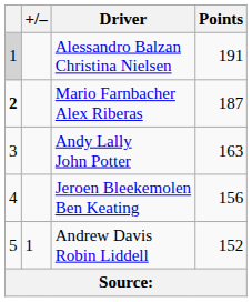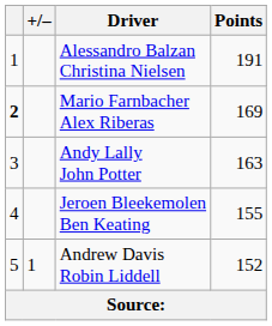 <table class="wikitable" style="font-size: 95%;">
 <tr>
 <th scope="col"></th>
 <th scope="col">+/–</th>
 <th scope="col">Driver</th>
 <th scope="col">Points</th>
 </tr>
 <tr>
-<td align=center style="background: lightgrey;">1</td>
+<td align=center>1</td>
 <td align="left"></td>
 <td> <a href='#'>Alessandro Balzan</a><br> <a href='#'>Christina Nielsen</a></td>
 <td align=right>191</td>
 </tr>
 <tr>
 <td align=center><strong>2</strong></td>
 <td align="left"></td>
 <td> <a href='#'>Mario Farnbacher</a><br> <a href='#'>Alex Riberas</a></td>
-<td align=right>187</td>
+<td align=right>169</td>
 </tr>
 <tr>
 <td align=center>3</td>
 <td align="left"></td>
 <td> <a href='#'>Andy Lally</a><br> <a href='#'>John Potter</a></td>
 <td align=right>163</td>
 </tr>
 <tr>
 <td align=center>4</td>
 <td align="left"></td>
 <td> <a href='#'>Jeroen Bleekemolen</a><br> <a href='#'>Ben Keating</a></td>
-<td align=right>156</td>
+<td align=right>155</td>
 </tr>
 <tr>
 <td align=center>5</td>
 <td align="left"> 1</td>
 <td> Andrew Davis<br> <a href='#'>Robin Liddell</a></td>
 <td align=right>152</td>
 </tr>
 <tr>
 <th colspan=5>Source:</th>
 </tr>
 </table>
